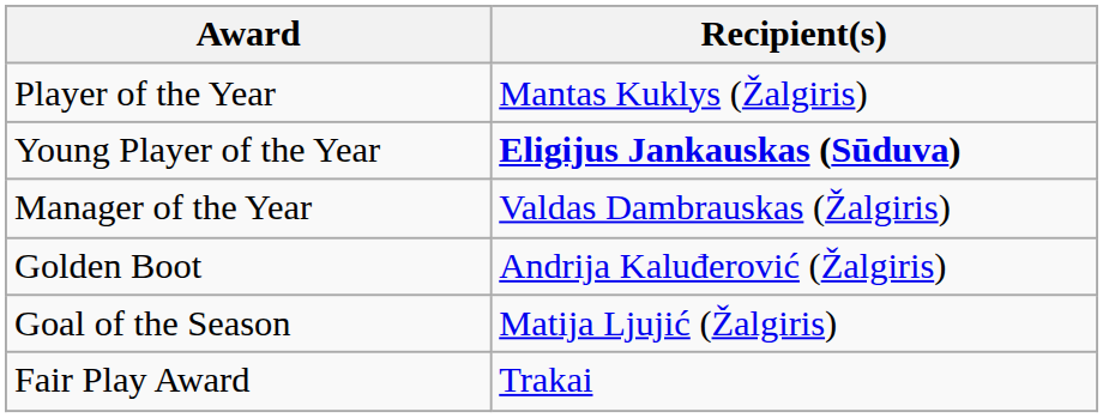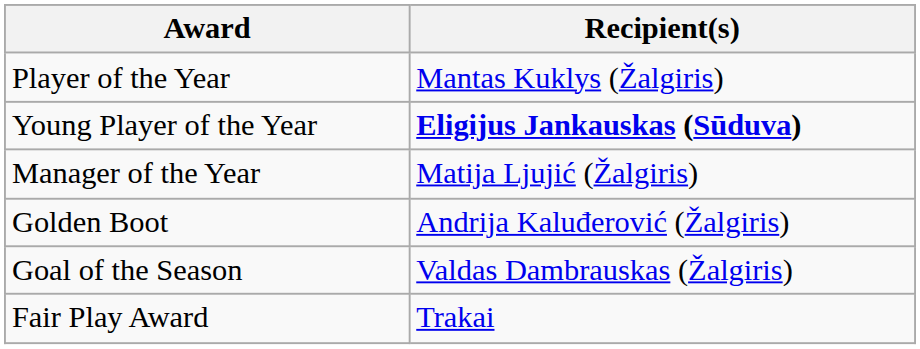 <table class="wikitable" style="width: 30em;">
 <tr>
 <th>Award</th>
 <th>Recipient(s)</th>
 </tr>
 <tr>
 <td>Player of the Year</td>
 <td><a href='#'>Mantas Kuklys</a> (<a href='#'>Žalgiris</a>)</td>
 </tr>
 <tr>
 <td>Young Player of the Year</td>
 <td><strong><a href='#'>Eligijus Jankauskas</a> (<a href='#'>Sūduva</a>)</strong></td>
 </tr>
 <tr>
 <td>Manager of the Year</td>
-<td><a href='#'>Valdas Dambrauskas</a> (<a href='#'>Žalgiris</a>)</td>
+<td><a href='#'>Matija Ljujić</a> (<a href='#'>Žalgiris</a>)</td>
 </tr>
 <tr>
 <td>Golden Boot</td>
 <td><a href='#'>Andrija Kaluđerović</a> (<a href='#'>Žalgiris</a>)</td>
 </tr>
 <tr>
 <td>Goal of the Season</td>
-<td><a href='#'>Matija Ljujić</a> (<a href='#'>Žalgiris</a>)</td>
+<td><a href='#'>Valdas Dambrauskas</a> (<a href='#'>Žalgiris</a>)</td>
 </tr>
 <tr>
 <td>Fair Play Award</td>
 <td><a href='#'>Trakai</a></td>
 </tr>
 </table>
